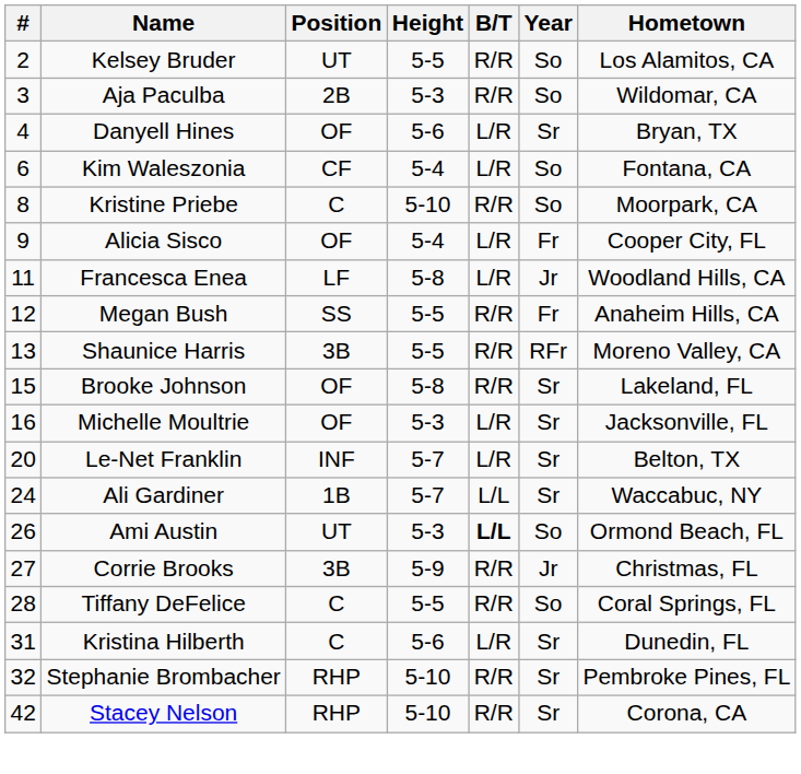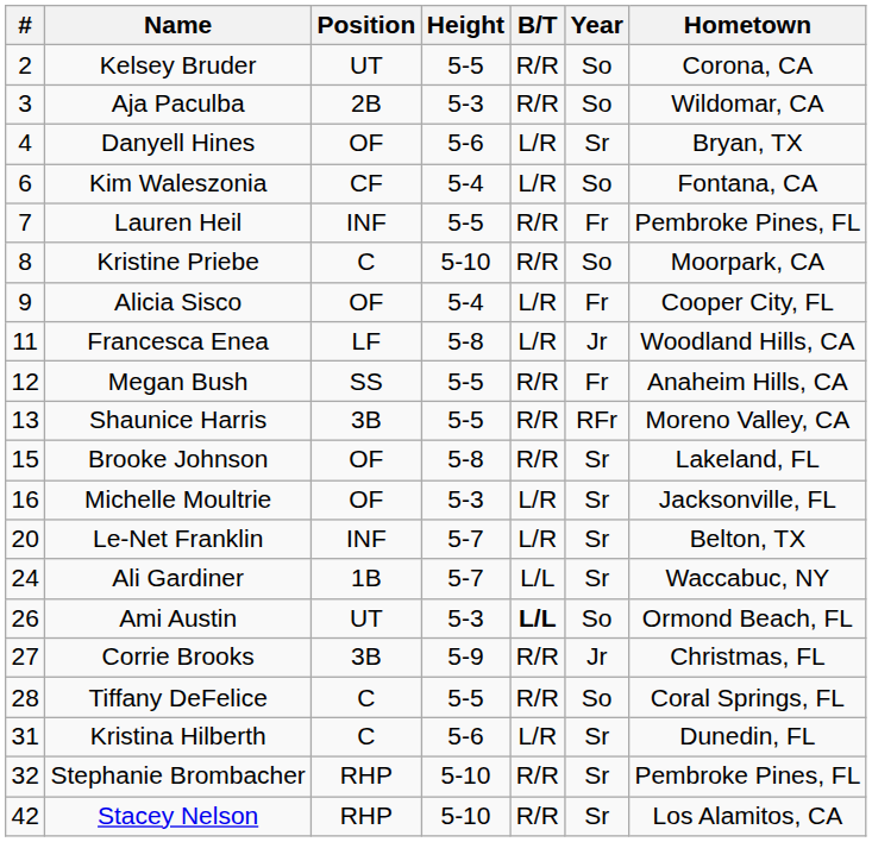 <table class="wikitable">
 <tr>
 <th>#</th>
 <th>Name</th>
 <th>Position</th>
 <th>Height</th>
 <th>B/T</th>
 <th>Year</th>
 <th>Hometown</th>
 </tr>
 <tr align=center>
 <td>2</td>
 <td>Kelsey Bruder</td>
 <td>UT</td>
 <td>5-5</td>
 <td>R/R</td>
 <td>So</td>
-<td>Los Alamitos, CA</td>
+<td>Corona, CA</td>
 </tr>
 <tr align=center>
 <td>3</td>
 <td>Aja Paculba</td>
 <td>2B</td>
 <td>5-3</td>
 <td>R/R</td>
 <td>So</td>
 <td>Wildomar, CA</td>
 </tr>
 <tr align=center>
 <td>4</td>
 <td>Danyell Hines</td>
 <td>OF</td>
 <td>5-6</td>
 <td>L/R</td>
 <td>Sr</td>
 <td>Bryan, TX</td>
 </tr>
 <tr align=center>
 <td>6</td>
 <td>Kim Waleszonia</td>
 <td>CF</td>
 <td>5-4</td>
 <td>L/R</td>
 <td>So</td>
 <td>Fontana, CA</td>
+</tr>
+<tr align=center>
+<td>7</td>
+<td>Lauren Heil</td>
+<td>INF</td>
+<td>5-5</td>
+<td>R/R</td>
+<td>Fr</td>
+<td>Pembroke Pines, FL</td>
 </tr>
 <tr align=center>
 <td>8</td>
 <td>Kristine Priebe</td>
 <td>C</td>
 <td>5-10</td>
 <td>R/R</td>
 <td>So</td>
 <td>Moorpark, CA</td>
 </tr>
 <tr align=center>
 <td>9</td>
 <td>Alicia Sisco</td>
 <td>OF</td>
 <td>5-4</td>
 <td>L/R</td>
 <td>Fr</td>
 <td>Cooper City, FL</td>
 </tr>
 <tr align=center>
 <td>11</td>
 <td>Francesca Enea</td>
 <td>LF</td>
 <td>5-8</td>
 <td>L/R</td>
 <td>Jr</td>
 <td>Woodland Hills, CA</td>
 </tr>
 <tr align=center>
 <td>12</td>
 <td>Megan Bush</td>
 <td>SS</td>
 <td>5-5</td>
 <td>R/R</td>
 <td>Fr</td>
 <td>Anaheim Hills, CA</td>
 </tr>
 <tr align=center>
 <td>13</td>
 <td>Shaunice Harris</td>
 <td>3B</td>
 <td>5-5</td>
 <td>R/R</td>
 <td>RFr</td>
 <td>Moreno Valley, CA</td>
 </tr>
 <tr align=center>
 <td>15</td>
 <td>Brooke Johnson</td>
 <td>OF</td>
 <td>5-8</td>
 <td>R/R</td>
 <td>Sr</td>
 <td>Lakeland, FL</td>
 </tr>
 <tr align=center>
 <td>16</td>
 <td>Michelle Moultrie</td>
 <td>OF</td>
 <td>5-3</td>
 <td>L/R</td>
 <td>Sr</td>
 <td>Jacksonville, FL</td>
 </tr>
 <tr align=center>
 <td>20</td>
 <td>Le-Net Franklin</td>
 <td>INF</td>
 <td>5-7</td>
 <td>L/R</td>
 <td>Sr</td>
 <td>Belton, TX</td>
 </tr>
 <tr align=center>
 <td>24</td>
 <td>Ali Gardiner</td>
 <td>1B</td>
 <td>5-7</td>
 <td>L/L</td>
 <td>Sr</td>
 <td>Waccabuc, NY</td>
 </tr>
 <tr align=center>
 <td>26</td>
 <td>Ami Austin</td>
 <td>UT</td>
 <td>5-3</td>
 <td><strong>L/L</strong></td>
 <td>So</td>
 <td>Ormond Beach, FL</td>
 </tr>
 <tr align=center>
 <td>27</td>
 <td>Corrie Brooks</td>
 <td>3B</td>
 <td>5-9</td>
 <td>R/R</td>
 <td>Jr</td>
 <td>Christmas, FL</td>
 </tr>
 <tr align=center>
 <td>28</td>
 <td>Tiffany DeFelice</td>
 <td>C</td>
 <td>5-5</td>
 <td>R/R</td>
 <td>So</td>
 <td>Coral Springs, FL</td>
 </tr>
 <tr align=center>
 <td>31</td>
 <td>Kristina Hilberth</td>
 <td>C</td>
 <td>5-6</td>
 <td>L/R</td>
 <td>Sr</td>
 <td>Dunedin, FL</td>
 </tr>
 <tr align=center>
 <td>32</td>
 <td>Stephanie Brombacher</td>
 <td>RHP</td>
 <td>5-10</td>
 <td>R/R</td>
 <td>Sr</td>
 <td>Pembroke Pines, FL</td>
 </tr>
 <tr align=center>
 <td>42</td>
 <td><a href='#'>Stacey Nelson</a></td>
 <td>RHP</td>
 <td>5-10</td>
 <td>R/R</td>
 <td>Sr</td>
-<td>Corona, CA</td>
+<td>Los Alamitos, CA</td>
 </tr>
 </table>
